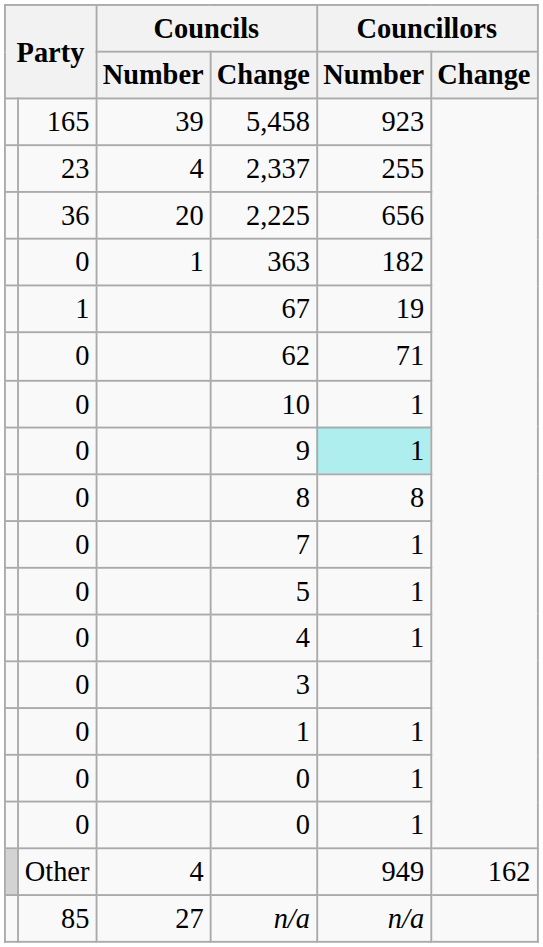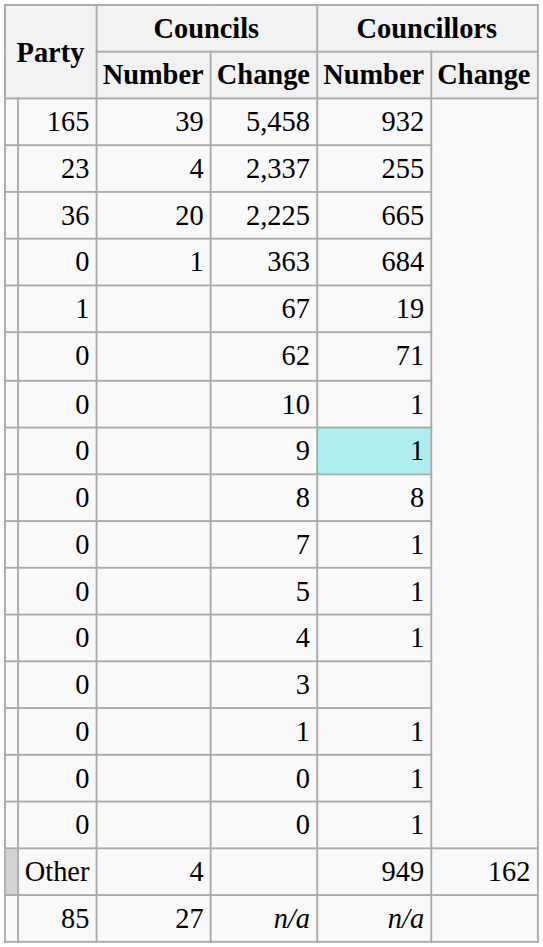 <table class="wikitable" style="text-align:right; font-size:95%;">
 <tr border=1 cellspacing=0 cellpadding=5>
 <th colspan="2" rowspan="2" align="center">Party</th>
 <th colspan="2" valign="top">Councils</th>
 <th colspan="2" valign="top">Councillors</th>
 </tr>
 <tr>
 <th valign="top">Number</th>
 <th valign="top">Change</th>
 <th valign="top">Number</th>
 <th valign="top">Change</th>
 </tr>
 <tr>
 <td></td>
 <td align="right">165</td>
 <td align="right">39</td>
 <td align="right">5,458</td>
-<td align="right">923</td>
+<td align="right">932</td>
 </tr>
 <tr>
 <td></td>
 <td align="right">23</td>
 <td align="right">4</td>
 <td align="right">2,337</td>
 <td align="right">255</td>
 </tr>
 <tr>
 <td></td>
 <td align="right">36</td>
 <td align="right">20</td>
 <td align="right">2,225</td>
-<td align="right">656</td>
+<td align="right">665</td>
 </tr>
 <tr>
 <td></td>
 <td align="right">0</td>
 <td align="right">1</td>
 <td align="right">363</td>
-<td align="right">182</td>
+<td align="right">684</td>
 </tr>
 <tr>
 <td></td>
 <td align="right">1</td>
 <td align="right"></td>
 <td align="right">67</td>
 <td align="right">19</td>
 </tr>
 <tr>
 <td></td>
 <td align="right">0</td>
 <td align="right"></td>
 <td align="right">62</td>
 <td align="right">71</td>
 </tr>
 <tr>
 <td></td>
 <td align="right">0</td>
 <td align="right"></td>
 <td align="right">10</td>
 <td align="right">1</td>
 </tr>
 <tr>
 <td></td>
 <td align="right">0</td>
 <td align="right"></td>
 <td align="right">9</td>
 <td align="right" style="background: paleturquoise;">1</td>
 </tr>
 <tr>
 <td></td>
 <td align="right">0</td>
 <td align="right"></td>
 <td align="right">8</td>
 <td align="right">8</td>
 </tr>
 <tr>
 <td></td>
 <td align="right">0</td>
 <td align="right"></td>
 <td align="right">7</td>
 <td align="right">1</td>
 </tr>
 <tr>
 <td></td>
 <td align="right">0</td>
 <td align="right"></td>
 <td align="right">5</td>
 <td align="right">1</td>
 </tr>
 <tr>
 <td></td>
 <td align="right">0</td>
 <td align="right"></td>
 <td align="right">4</td>
 <td align="right">1</td>
 </tr>
 <tr>
 <td></td>
 <td align="right">0</td>
 <td align="right"></td>
 <td align="right">3</td>
 <td align="right"></td>
 </tr>
 <tr>
 <td></td>
 <td align="right">0</td>
 <td align="right"></td>
 <td align="right">1</td>
 <td align="right">1</td>
 </tr>
 <tr>
 <td></td>
 <td align="right">0</td>
 <td align="right"></td>
 <td align="right">0</td>
 <td align="right">1</td>
 </tr>
 <tr>
 <td></td>
 <td align="right">0</td>
 <td align="right"></td>
 <td align="right">0</td>
 <td align="right">1</td>
 </tr>
 <tr>
 <td style="color:inherit;background:#d3d3d3"></td>
 <td align="left">Other</td>
 <td align="right">4</td>
 <td align="right"></td>
 <td align="right">949</td>
 <td align="right">162</td>
 </tr>
 <tr>
 <td></td>
 <td align="right">85</td>
 <td align="right">27</td>
 <td align="right"><em>n/a</em></td>
 <td align="right"><em>n/a</em></td>
 </tr>
 </table>
